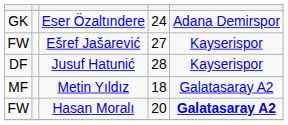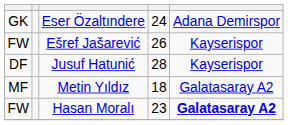 <table class="wikitable sortable" style="text-align: center">
 <tr>
 <th></th>
 <th></th>
 <th></th>
 <th></th>
 <th></th>
 </tr>
 <tr>
 <td>GK</td>
 <td></td>
 <td><a href='#'>Eser Özaltındere</a></td>
 <td>24</td>
 <td><a href='#'>Adana Demirspor</a></td>
 </tr>
 <tr>
 <td>FW</td>
 <td></td>
 <td><a href='#'>Ešref Jašarević</a></td>
-<td>27</td>
+<td>26</td>
 <td><a href='#'>Kayserispor</a></td>
 </tr>
 <tr>
 <td>DF</td>
 <td></td>
 <td><a href='#'>Jusuf Hatunić</a></td>
 <td>28</td>
 <td><a href='#'>Kayserispor</a></td>
 </tr>
 <tr>
 <td>MF</td>
 <td></td>
 <td><a href='#'>Metin Yıldız</a></td>
 <td>18</td>
 <td><a href='#'>Galatasaray A2</a></td>
 </tr>
 <tr>
 <td>FW</td>
 <td></td>
 <td><a href='#'>Hasan Moralı</a></td>
-<td>20</td>
+<td>23</td>
 <td><strong><a href='#'>Galatasaray A2</a></strong></td>
 </tr>
 <tr>
 </tr>
 </table>
